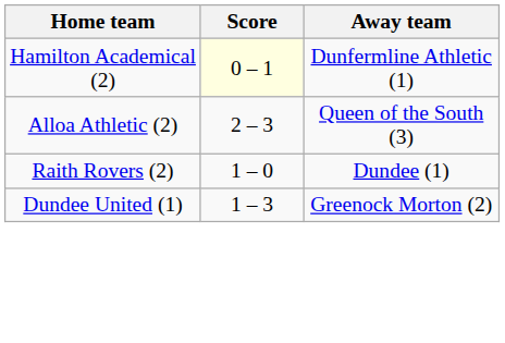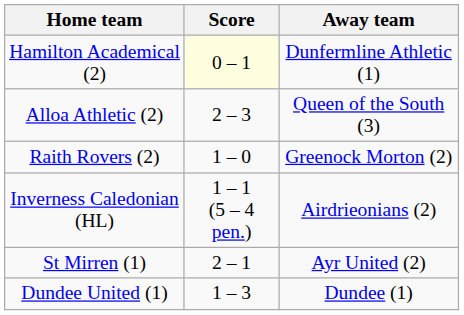 <table class="wikitable" style="text-align: center">
 <tr>
 <th width=140>Home team</th>
 <th width=70>Score</th>
 <th width=140>Away team</th>
 </tr>
 <tr>
 <td><a href='#'>Hamilton Academical</a> (2)</td>
 <td style="background: lightyellow;">0 – 1</td>
 <td><a href='#'>Dunfermline Athletic</a> (1)</td>
 </tr>
 <tr>
 <td><a href='#'>Alloa Athletic</a> (2)</td>
 <td>2 – 3</td>
 <td><a href='#'>Queen of the South</a> (3)</td>
 </tr>
 <tr>
 <td><a href='#'>Raith Rovers</a> (2)</td>
 <td>1 – 0</td>
-<td><a href='#'>Dundee</a> (1)</td>
+<td><a href='#'>Greenock Morton</a> (2)</td>
+</tr>
+<tr>
+<td><a href='#'>Inverness Caledonian</a> (HL)</td>
+<td>1 – 1<br> (5 – 4 <a href='#'>pen.</a>)</td>
+<td><a href='#'>Airdrieonians</a> (2)</td>
+</tr>
+<tr>
+<td><a href='#'>St Mirren</a> (1)</td>
+<td>2 – 1</td>
+<td><a href='#'>Ayr United</a> (2)</td>
 </tr>
 <tr>
 <td><a href='#'>Dundee United</a> (1)</td>
 <td>1 – 3</td>
-<td><a href='#'>Greenock Morton</a> (2)</td>
+<td><a href='#'>Dundee</a> (1)</td>
 </tr>
 </table>
